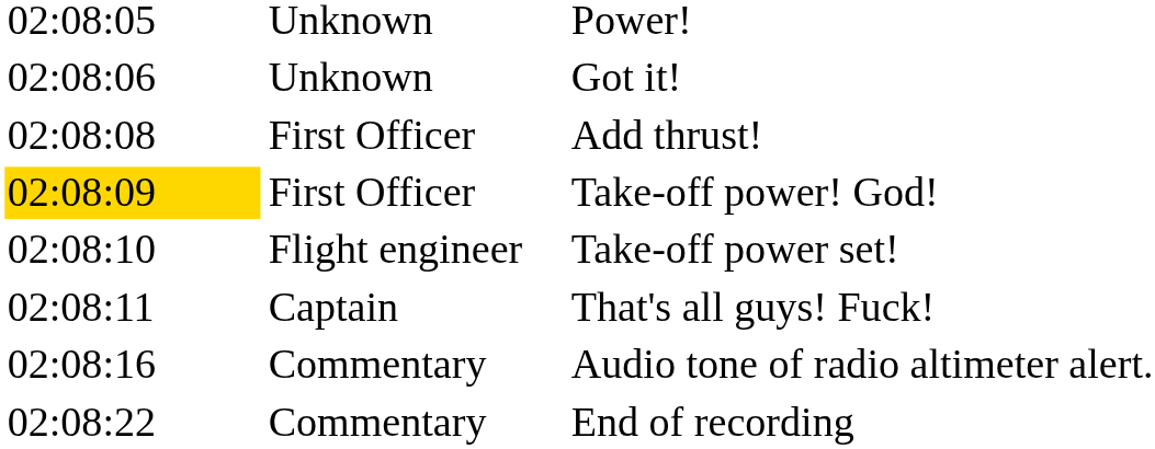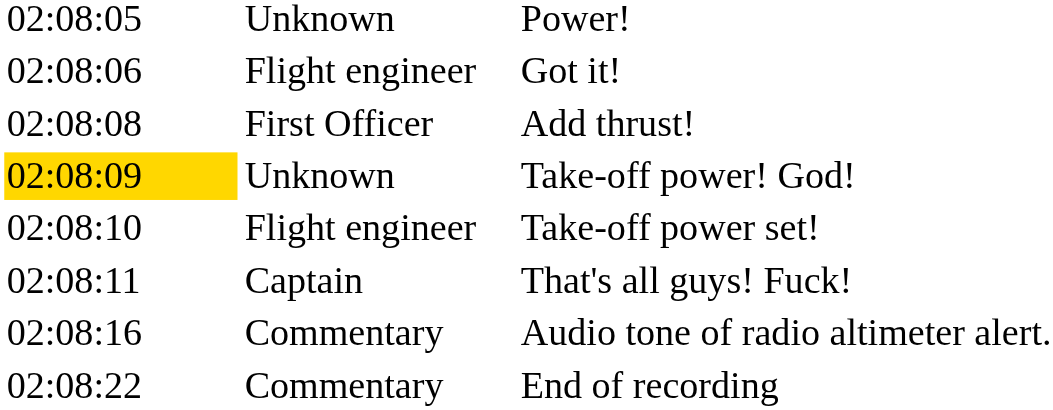 <table align="center" style="border:none;" cellpadding="1">
 <tr>
 <th style="width:6.0em;"></th>
 <th style="width:7.0em;"></th>
 <th style="width:37.0em;"></th>
 </tr>
 <tr style="vertical-align:top;">
 <td>02:08:05</td>
 <td>Unknown</td>
 <td>Power!</td>
 </tr>
 <tr style="vertical-align:top;">
 <td>02:08:06</td>
-<td>Unknown</td>
+<td>Flight engineer</td>
 <td>Got it!</td>
 </tr>
 <tr style="vertical-align:top;">
 <td>02:08:08</td>
 <td>First Officer</td>
 <td>Add thrust!</td>
 </tr>
 <tr style="vertical-align:top;">
 <td style="background: gold;">02:08:09</td>
-<td>First Officer</td>
+<td>Unknown</td>
 <td>Take-off power! God!</td>
 </tr>
 <tr style="vertical-align:top;">
 <td>02:08:10</td>
 <td>Flight engineer</td>
 <td>Take-off power set!</td>
 </tr>
 <tr style="vertical-align:top;">
 <td>02:08:11</td>
 <td>Captain</td>
 <td>That's all guys! Fuck!</td>
 </tr>
 <tr style="vertical-align:top;">
 <td>02:08:16</td>
 <td>Commentary</td>
 <td>Audio tone of radio altimeter alert.</td>
 </tr>
 <tr style="vertical-align:top;">
 <td>02:08:22</td>
 <td>Commentary</td>
 <td>End of recording</td>
 </tr>
 </table>
